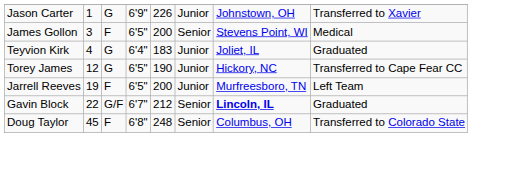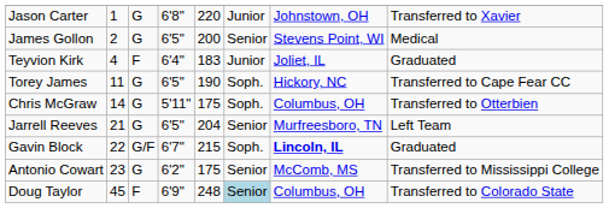 <table class="wikitable sortable" border="1">
 <tr align=center>
 </tr>
 <tr>
 <td>Jason Carter</td>
 <td>1</td>
 <td>G</td>
-<td>6'9"</td>
-<td>226</td>
+<td>6'8"</td>
+<td>220</td>
 <td>Junior</td>
 <td><a href='#'>Johnstown, OH</a></td>
 <td>Transferred to <a href='#'>Xavier</a></td>
 </tr>
 <tr>
 <td>James Gollon</td>
-<td>3</td>
-<td>F</td>
+<td>2</td>
+<td>G</td>
 <td>6'5"</td>
 <td>200</td>
 <td>Senior</td>
 <td><a href='#'>Stevens Point, WI</a></td>
 <td>Medical</td>
 </tr>
 <tr>
 <td>Teyvion Kirk</td>
 <td>4</td>
-<td>G</td>
+<td>F</td>
 <td>6'4"</td>
 <td>183</td>
 <td>Junior</td>
 <td><a href='#'>Joliet, IL</a></td>
 <td>Graduated</td>
 </tr>
 <tr>
 <td>Torey James</td>
-<td>12</td>
+<td>11</td>
 <td>G</td>
 <td>6'5"</td>
 <td>190</td>
-<td>Junior</td>
+<td>Soph.</td>
 <td><a href='#'>Hickory, NC</a></td>
 <td>Transferred to Cape Fear CC</td>
 </tr>
 <tr>
+<td>Chris McGraw</td>
+<td>14</td>
+<td>G</td>
+<td>5'11"</td>
+<td>175</td>
+<td>Soph.</td>
+<td><a href='#'>Columbus, OH</a></td>
+<td>Transferred to <a href='#'>Otterbien</a></td>
+</tr>
+<tr>
 <td>Jarrell Reeves</td>
-<td>19</td>
-<td>F</td>
+<td>21</td>
+<td>G</td>
 <td>6'5"</td>
-<td>200</td>
-<td>Junior</td>
+<td>204</td>
+<td>Senior</td>
 <td><a href='#'>Murfreesboro, TN</a></td>
 <td>Left Team</td>
 </tr>
 <tr>
 <td>Gavin Block</td>
 <td>22</td>
 <td>G/F</td>
 <td>6'7"</td>
-<td>212</td>
-<td>Senior</td>
+<td>215</td>
+<td>Soph.</td>
 <td><strong><a href='#'>Lincoln, IL</a></strong></td>
 <td>Graduated</td>
+</tr>
+<tr>
+<td>Antonio Cowart</td>
+<td>23</td>
+<td>G</td>
+<td>6'2"</td>
+<td>175</td>
+<td>Senior</td>
+<td><a href='#'>McComb, MS</a></td>
+<td>Transferred to Mississippi College</td>
 </tr>
 <tr>
 <td>Doug Taylor</td>
 <td>45</td>
 <td>F</td>
-<td>6'8"</td>
+<td>6'9"</td>
 <td>248</td>
-<td>Senior</td>
+<td style="background: lightblue;">Senior</td>
 <td><a href='#'>Columbus, OH</a></td>
 <td>Transferred to <a href='#'>Colorado State</a></td>
 </tr>
 </table>
